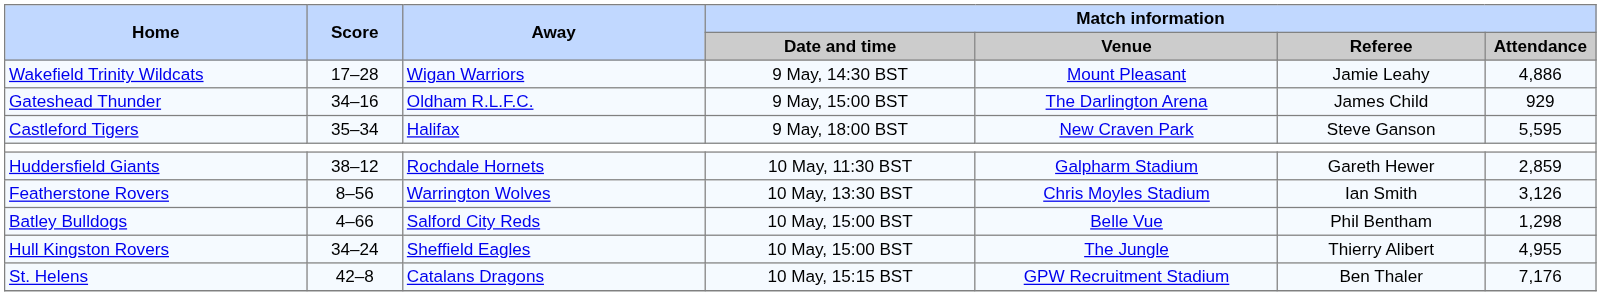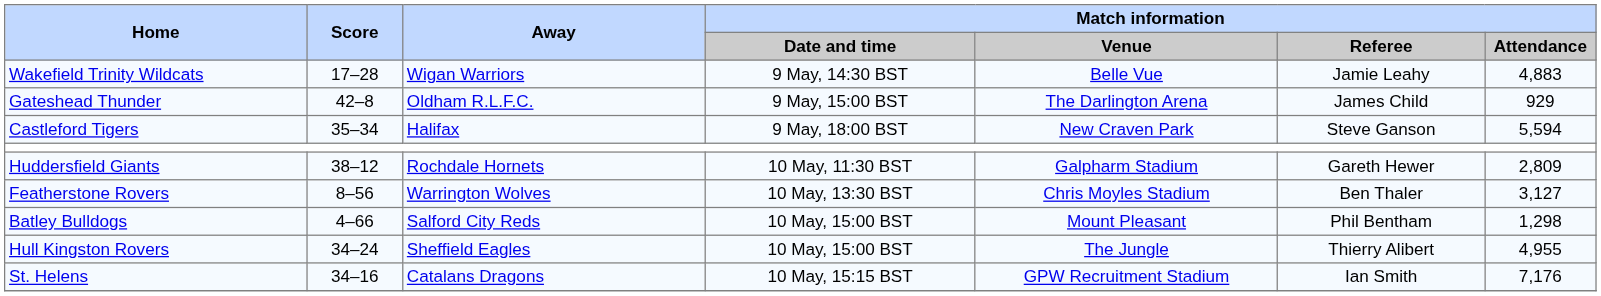 <table border=1 style="border-collapse:collapse; font-size:85%; text-align:center;" cellpadding=3 cellspacing=0 width=100%>
 <tr bgcolor=#C1D8FF>
 <th rowspan=2 width=19%>Home</th>
 <th rowspan=2 width=6%>Score</th>
 <th rowspan=2 width=19%>Away</th>
 <th colspan=6>Match information</th>
 </tr>
 <tr bgcolor=#CCCCCC>
 <th width=17%>Date and time</th>
 <th width=19%>Venue</th>
 <th width=13%>Referee</th>
 <th width=7%>Attendance</th>
 </tr>
 <tr bgcolor=#F5FAFF>
 <td align=left> <a href='#'>Wakefield Trinity Wildcats</a></td>
 <td>17–28</td>
 <td align=left> <a href='#'>Wigan Warriors</a></td>
 <td>9 May, 14:30 BST</td>
-<td><a href='#'>Mount Pleasant</a></td>
+<td><a href='#'>Belle Vue</a></td>
 <td>Jamie Leahy</td>
-<td>4,886</td>
+<td>4,883</td>
 </tr>
 <tr bgcolor=#F5FAFF>
 <td align=left> <a href='#'>Gateshead Thunder</a></td>
-<td>34–16</td>
+<td>42–8</td>
 <td align=left> <a href='#'>Oldham R.L.F.C.</a></td>
 <td>9 May, 15:00 BST</td>
 <td><a href='#'>The Darlington Arena</a></td>
 <td>James Child</td>
 <td>929</td>
 </tr>
 <tr bgcolor=#F5FAFF>
 <td align=left> <a href='#'>Castleford Tigers</a></td>
 <td>35–34</td>
 <td align=left> <a href='#'>Halifax</a></td>
 <td>9 May, 18:00 BST</td>
 <td><a href='#'>New Craven Park</a></td>
 <td>Steve Ganson</td>
-<td>5,595</td>
+<td>5,594</td>
 </tr>
 <tr>
 <td colspan=10></td>
 </tr>
 <tr bgcolor=#F5FAFF>
 <td align=left> <a href='#'>Huddersfield Giants</a></td>
 <td>38–12</td>
 <td align=left> <a href='#'>Rochdale Hornets</a></td>
 <td>10 May, 11:30 BST</td>
 <td><a href='#'>Galpharm Stadium</a></td>
 <td>Gareth Hewer</td>
-<td>2,859</td>
+<td>2,809</td>
 </tr>
 <tr bgcolor=#F5FAFF>
 <td align=left> <a href='#'>Featherstone Rovers</a></td>
 <td>8–56</td>
 <td align=left> <a href='#'>Warrington Wolves</a></td>
 <td>10 May, 13:30 BST</td>
 <td><a href='#'>Chris Moyles Stadium</a></td>
-<td>Ian Smith</td>
-<td>3,126</td>
+<td>Ben Thaler</td>
+<td>3,127</td>
 </tr>
 <tr bgcolor=#F5FAFF>
 <td align=left> <a href='#'>Batley Bulldogs</a></td>
 <td>4–66</td>
 <td align=left> <a href='#'>Salford City Reds</a></td>
 <td>10 May, 15:00 BST</td>
-<td><a href='#'>Belle Vue</a></td>
+<td><a href='#'>Mount Pleasant</a></td>
 <td>Phil Bentham</td>
 <td>1,298</td>
 </tr>
 <tr bgcolor=#F5FAFF>
 <td align=left> <a href='#'>Hull Kingston Rovers</a></td>
 <td>34–24</td>
 <td align=left> <a href='#'>Sheffield Eagles</a></td>
 <td>10 May, 15:00 BST</td>
 <td><a href='#'>The Jungle</a></td>
 <td>Thierry Alibert</td>
 <td>4,955</td>
 </tr>
 <tr bgcolor=#F5FAFF>
 <td align=left> <a href='#'>St. Helens</a></td>
-<td>42–8</td>
+<td>34–16</td>
 <td align=left> <a href='#'>Catalans Dragons</a></td>
 <td>10 May, 15:15 BST</td>
 <td><a href='#'>GPW Recruitment Stadium</a></td>
-<td>Ben Thaler</td>
+<td>Ian Smith</td>
 <td>7,176</td>
 </tr>
 <tr>
 </tr>
 </table>
